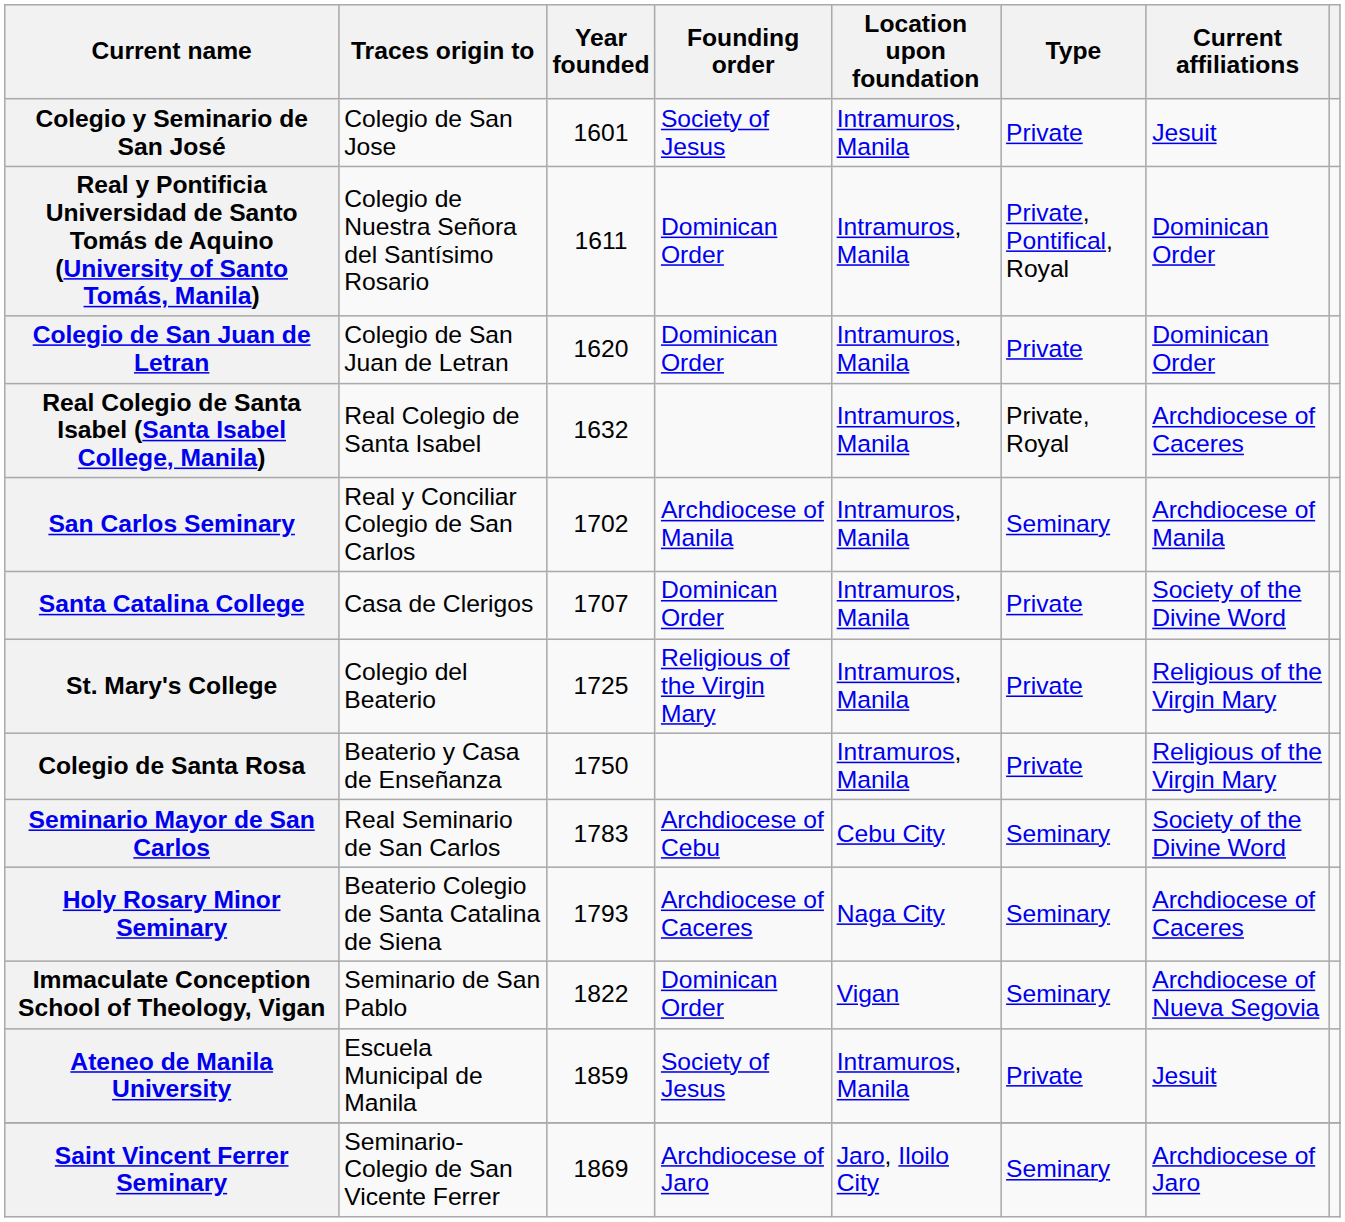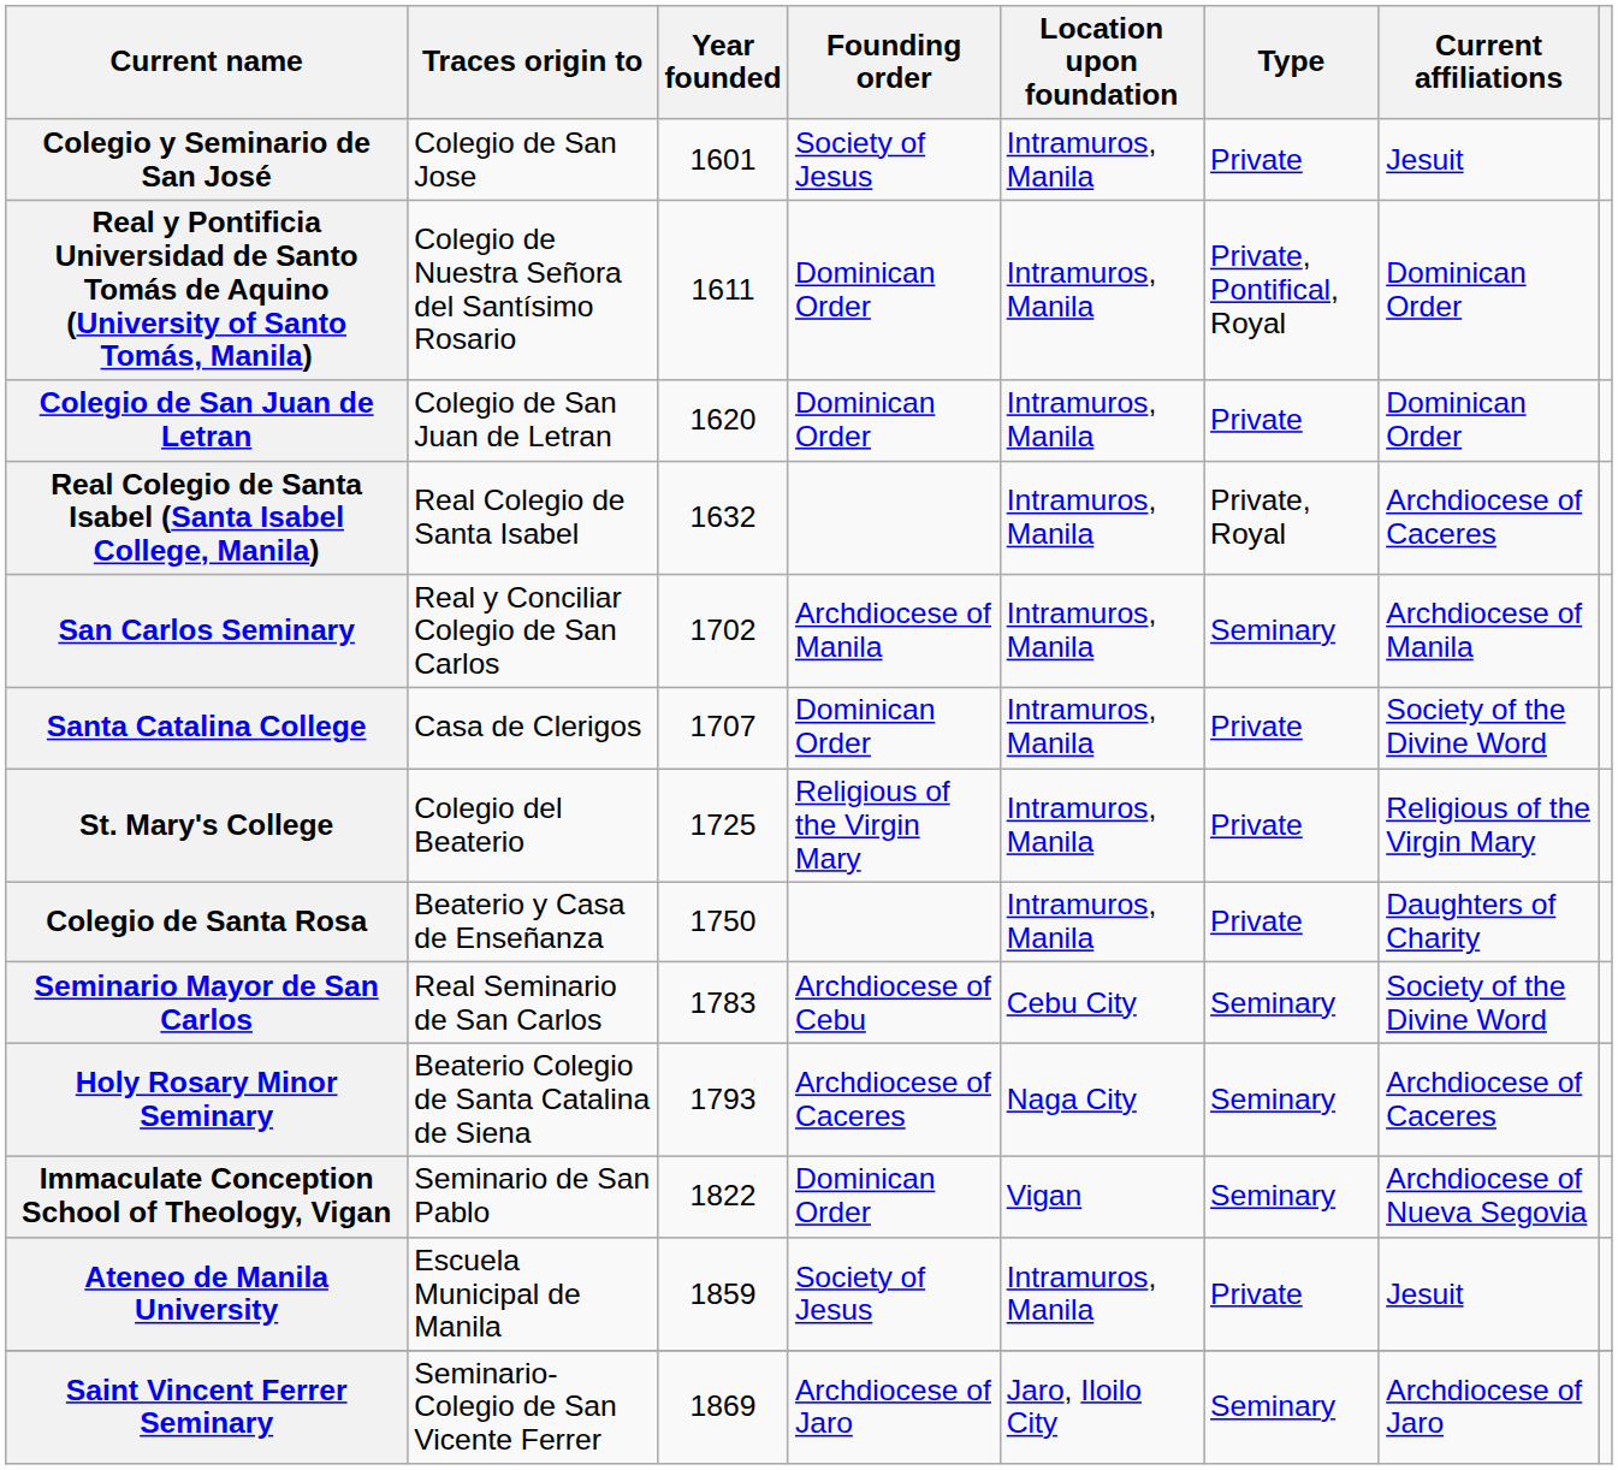 <table class="wikitable sortable plainrowheaders">
 <tr>
 <th scope="col" style="width:25%;">Current name</th>
 <th scope="col">Traces origin to</th>
 <th scope="col">Year<br>founded</th>
 <th scope="col">Founding<br>order</th>
 <th scope="col">Location upon foundation</th>
 <th scope="col">Type</th>
 <th scope="col">Current<br>affiliations</th>
 <th scope="col" class="unsortable"></th>
 </tr>
 <tr>
 <th scope="row">Colegio y Seminario de San José</th>
 <td>Colegio de San Jose</td>
 <td style="text-align:center;">1601</td>
 <td><a href='#'>Society of Jesus</a></td>
 <td><a href='#'>Intramuros</a>, <a href='#'>Manila</a></td>
 <td><a href='#'>Private</a></td>
 <td><a href='#'>Jesuit</a></td>
 <td style="text-align:center;"></td>
 </tr>
 <tr>
 <th scope="row">Real y Pontificia Universidad de Santo Tomás de Aquino (<a href='#'>University of Santo Tomás, Manila</a>)</th>
 <td>Colegio de Nuestra Señora del Santísimo Rosario</td>
 <td style="text-align:center;">1611</td>
 <td><a href='#'>Dominican Order</a></td>
 <td><a href='#'>Intramuros</a>, <a href='#'>Manila</a></td>
 <td><a href='#'>Private</a>, <a href='#'>Pontifical</a>, Royal</td>
 <td><a href='#'>Dominican Order</a></td>
 <td style="text-align:center;"></td>
 </tr>
 <tr>
 <th scope="row"><a href='#'>Colegio de San Juan de Letran</a></th>
 <td>Colegio de San Juan de Letran</td>
 <td style="text-align:center;">1620</td>
 <td><a href='#'>Dominican Order</a></td>
 <td><a href='#'>Intramuros</a>, <a href='#'>Manila</a></td>
 <td><a href='#'>Private</a></td>
 <td><a href='#'>Dominican Order</a></td>
 <td style="text-align:center;"></td>
 </tr>
 <tr>
 <th scope="row">Real Colegio de Santa Isabel (<a href='#'>Santa Isabel College, Manila</a>)</th>
 <td>Real Colegio de Santa Isabel</td>
 <td style="text-align:center;">1632</td>
 <td></td>
 <td><a href='#'>Intramuros</a>, <a href='#'>Manila</a></td>
 <td>Private, Royal</td>
 <td><a href='#'>Archdiocese of Caceres</a></td>
 <td style="text-align:center;"></td>
 </tr>
 <tr>
 <th scope="row"><a href='#'>San Carlos Seminary</a></th>
 <td>Real y Conciliar Colegio de San Carlos</td>
 <td style="text-align:center;">1702</td>
 <td><a href='#'>Archdiocese of Manila</a></td>
 <td><a href='#'>Intramuros</a>, <a href='#'>Manila</a></td>
 <td><a href='#'>Seminary</a></td>
 <td><a href='#'>Archdiocese of Manila</a></td>
 <td style="text-align:center;"></td>
 </tr>
 <tr>
 <th scope="row"><a href='#'>Santa Catalina College</a></th>
 <td>Casa de Clerigos</td>
 <td style="text-align:center;">1707</td>
 <td><a href='#'>Dominican Order</a></td>
 <td><a href='#'>Intramuros</a>, <a href='#'>Manila</a></td>
 <td><a href='#'>Private</a></td>
 <td><a href='#'>Society of the Divine Word</a></td>
 <td style="text-align:center;"></td>
 </tr>
 <tr>
 <th scope="row">St. Mary's College</th>
 <td>Colegio del Beaterio</td>
 <td style="text-align:center;">1725</td>
 <td><a href='#'>Religious of the Virgin Mary</a></td>
 <td><a href='#'>Intramuros</a>, <a href='#'>Manila</a></td>
 <td><a href='#'>Private</a></td>
 <td><a href='#'>Religious of the Virgin Mary</a></td>
 <td style="text-align:center;"></td>
 </tr>
 <tr>
 <th scope="row">Colegio de Santa Rosa</th>
 <td>Beaterio y Casa de Enseñanza</td>
 <td style="text-align:center;">1750</td>
 <td></td>
 <td><a href='#'>Intramuros</a>, <a href='#'>Manila</a></td>
 <td><a href='#'>Private</a></td>
-<td><a href='#'>Religious of the Virgin Mary</a></td>
+<td><a href='#'>Daughters of Charity</a></td>
 <td style="text-align:center;"></td>
 </tr>
 <tr>
 <th scope="row"><a href='#'>Seminario Mayor de San Carlos</a></th>
 <td>Real Seminario de San Carlos</td>
 <td style="text-align:center;">1783</td>
 <td><a href='#'>Archdiocese of Cebu</a></td>
 <td><a href='#'>Cebu City</a></td>
 <td><a href='#'>Seminary</a></td>
 <td><a href='#'>Society of the Divine Word</a></td>
 <td style="text-align:center;"></td>
 </tr>
 <tr>
 <th scope="row"><a href='#'>Holy Rosary Minor Seminary</a></th>
 <td>Beaterio Colegio de Santa Catalina de Siena</td>
 <td style="text-align:center;">1793</td>
 <td><a href='#'>Archdiocese of Caceres</a></td>
 <td><a href='#'>Naga City</a></td>
 <td><a href='#'>Seminary</a></td>
 <td><a href='#'>Archdiocese of Caceres</a></td>
 <td style="text-align:center;"></td>
 </tr>
 <tr>
 <th scope="row">Immaculate Conception School of Theology, Vigan</th>
 <td>Seminario de San Pablo</td>
 <td style="text-align:center;">1822</td>
 <td><a href='#'>Dominican Order</a></td>
 <td><a href='#'>Vigan</a></td>
 <td><a href='#'>Seminary</a></td>
 <td><a href='#'>Archdiocese of Nueva Segovia</a></td>
 <td style="text-align:center;"></td>
 </tr>
 <tr>
 <th scope="row"><a href='#'>Ateneo de Manila University</a></th>
 <td>Escuela Municipal de Manila</td>
 <td style="text-align:center;">1859</td>
 <td><a href='#'>Society of Jesus</a></td>
 <td><a href='#'>Intramuros</a>, <a href='#'>Manila</a></td>
 <td><a href='#'>Private</a></td>
 <td><a href='#'>Jesuit</a></td>
 <td style="text-align:center;"></td>
 </tr>
 <tr>
 </tr>
 <tr>
 <th scope="row"><a href='#'>Saint Vincent Ferrer Seminary</a></th>
 <td>Seminario-Colegio de San Vicente Ferrer</td>
 <td style="text-align:center;">1869</td>
 <td><a href='#'>Archdiocese of Jaro</a></td>
 <td><a href='#'>Jaro</a>, <a href='#'>Iloilo City</a></td>
 <td><a href='#'>Seminary</a></td>
 <td><a href='#'>Archdiocese of Jaro</a></td>
 <td style="text-align:center;"></td>
 </tr>
 </table>
